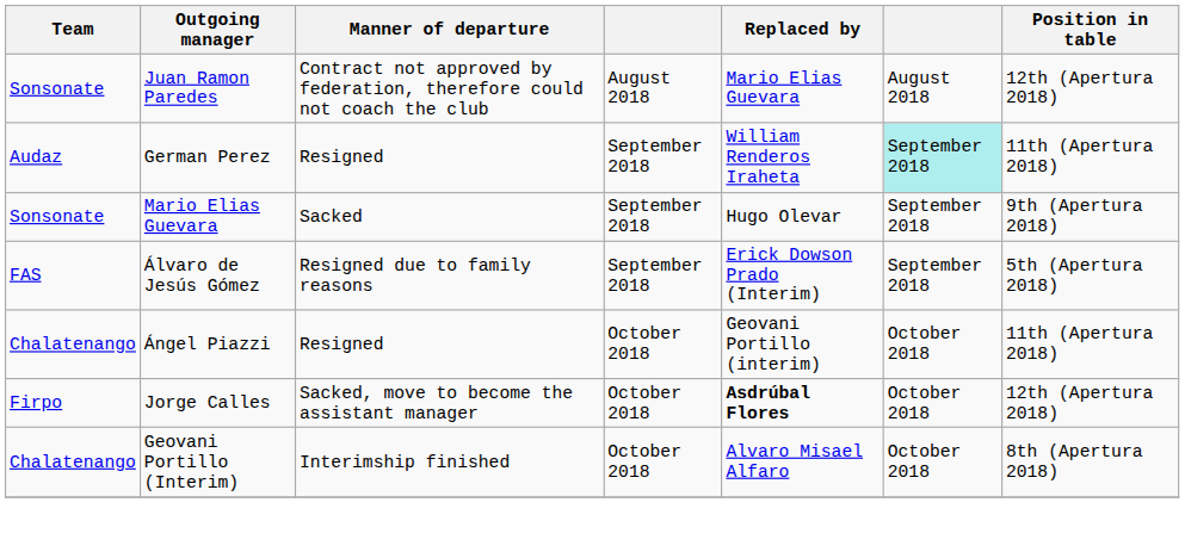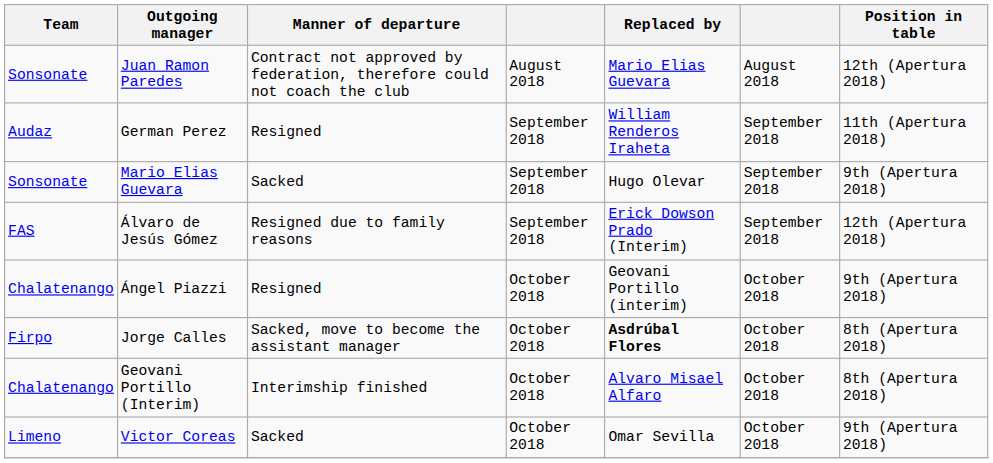 <table class="wikitable">
 <tr>
 <th>Team</th>
 <th>Outgoing manager</th>
 <th>Manner of departure</th>
 <th></th>
 <th>Replaced by</th>
 <th></th>
 <th width=125px>Position in table</th>
 </tr>
 <tr>
 <td><a href='#'>Sonsonate</a></td>
 <td> <a href='#'>Juan Ramon Paredes</a></td>
 <td>Contract not approved by federation, therefore could not coach the club</td>
 <td>August 2018</td>
 <td> <a href='#'>Mario Elias Guevara</a></td>
 <td>August 2018</td>
 <td>12th (Apertura 2018)</td>
 </tr>
 <tr>
 <td><a href='#'>Audaz</a></td>
 <td> German Perez</td>
 <td>Resigned</td>
 <td>September 2018</td>
 <td> <a href='#'>William Renderos Iraheta</a></td>
-<td style="background: paleturquoise;">September 2018</td>
+<td>September 2018</td>
 <td>11th (Apertura 2018)</td>
 </tr>
 <tr>
 <td><a href='#'>Sonsonate</a></td>
 <td> <a href='#'>Mario Elias Guevara</a></td>
 <td>Sacked</td>
 <td>September 2018</td>
 <td> Hugo Olevar</td>
 <td>September 2018</td>
 <td>9th (Apertura 2018)</td>
 </tr>
 <tr>
 <td><a href='#'>FAS</a></td>
 <td> Álvaro de Jesús Gómez</td>
 <td>Resigned due to family reasons</td>
 <td>September 2018</td>
 <td> <a href='#'>Erick Dowson Prado</a> (Interim)</td>
 <td>September 2018</td>
-<td>5th (Apertura 2018)</td>
+<td>12th (Apertura 2018)</td>
 </tr>
 <tr>
 <td><a href='#'>Chalatenango</a></td>
 <td> Ángel Piazzi</td>
 <td>Resigned</td>
 <td>October 2018</td>
 <td> Geovani Portillo (interim)</td>
 <td>October 2018</td>
-<td>11th (Apertura 2018)</td>
+<td>9th (Apertura 2018)</td>
 </tr>
 <tr>
 <td><a href='#'>Firpo</a></td>
 <td> Jorge Calles</td>
 <td>Sacked, move to become the assistant manager</td>
 <td>October 2018</td>
 <td><strong> Asdrúbal Flores</strong></td>
 <td>October 2018</td>
-<td>12th (Apertura 2018)</td>
+<td>8th (Apertura 2018)</td>
 </tr>
 <tr>
 <td><a href='#'>Chalatenango</a></td>
 <td> Geovani Portillo (Interim)</td>
 <td>Interimship finished</td>
 <td>October 2018</td>
 <td> <a href='#'>Alvaro Misael Alfaro</a></td>
 <td>October 2018</td>
 <td>8th (Apertura 2018)</td>
 </tr>
 <tr>
+<td><a href='#'>Limeno</a></td>
+<td> <a href='#'>Victor Coreas</a></td>
+<td>Sacked</td>
+<td>October 2018</td>
+<td> Omar Sevilla</td>
+<td>October 2018</td>
+<td>9th (Apertura 2018)</td>
+</tr>
+<tr>
 </tr>
 </table>
